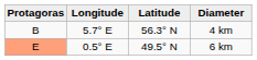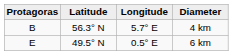 <table class="wikitable">
 <tr>
 <th width="25%" style="background:#eeeeee;">Protagoras</th>
+<th width="25%" style="background:#eeeeee;">Latitude</th>
 <th width="25%" style="background:#eeeeee;">Longitude</th>
-<th width="25%" style="background:#eeeeee;">Latitude</th>
 <th width="25%" style="background:#eeeeee;">Diameter</th>
 </tr>
 <tr>
 <td align="center">B</td>
+<td align="center">56.3° N</td>
 <td align="center">5.7° E</td>
-<td align="center">56.3° N</td>
 <td align="center">4 km</td>
 </tr>
 <tr>
-<td align="center" style="background: lightsalmon;">E</td>
+<td align="center">E</td>
+<td align="center">49.5° N</td>
 <td align="center">0.5° E</td>
-<td align="center">49.5° N</td>
 <td align="center">6 km</td>
 </tr>
 </table>
